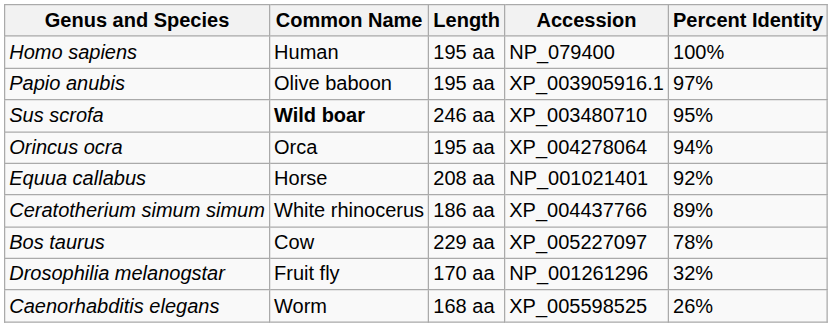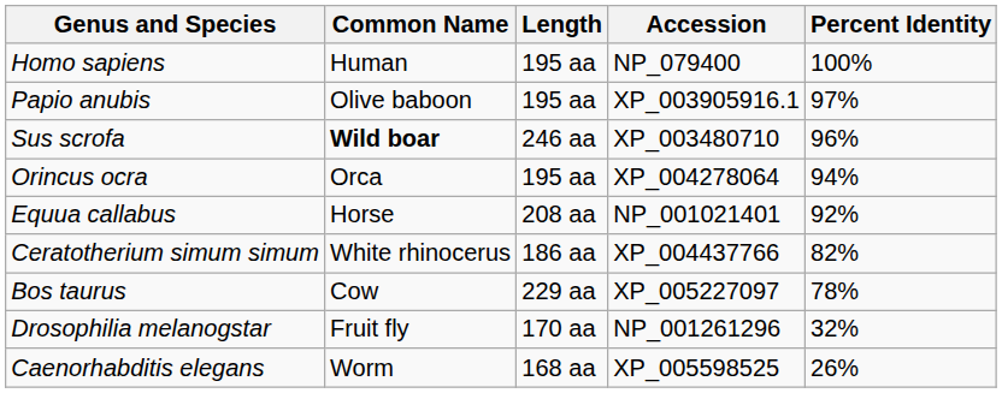 <table class="wikitable">
 <tr>
 <th>Genus and Species</th>
 <th>Common Name</th>
 <th>Length</th>
 <th>Accession</th>
 <th>Percent Identity</th>
 </tr>
 <tr>
 <td><em>Homo sapiens</em></td>
 <td>Human</td>
 <td>195 aa</td>
 <td>NP_079400</td>
 <td>100%</td>
 </tr>
 <tr>
 <td><em>Papio anubis</em></td>
 <td>Olive baboon</td>
 <td>195 aa</td>
 <td>XP_003905916.1</td>
 <td>97%</td>
 </tr>
 <tr>
 <td><em>Sus scrofa</em></td>
 <td><strong>Wild boar</strong></td>
 <td>246 aa</td>
 <td>XP_003480710</td>
-<td>95%</td>
+<td>96%</td>
 </tr>
 <tr>
 <td><em>Orincus ocra</em></td>
 <td>Orca</td>
 <td>195 aa</td>
 <td>XP_004278064</td>
 <td>94%</td>
 </tr>
 <tr>
 <td><em>Equua callabus</em></td>
 <td>Horse</td>
 <td>208 aa</td>
 <td>NP_001021401</td>
 <td>92%</td>
 </tr>
 <tr>
 <td><em>Ceratotherium simum simum</em></td>
 <td>White rhinocerus</td>
 <td>186 aa</td>
 <td>XP_004437766</td>
-<td>89%</td>
+<td>82%</td>
 </tr>
 <tr>
 <td><em>Bos taurus</em></td>
 <td>Cow</td>
 <td>229 aa</td>
 <td>XP_005227097</td>
 <td>78%</td>
 </tr>
 <tr>
 <td><em>Drosophilia melanogstar</em></td>
 <td>Fruit fly</td>
 <td>170 aa</td>
 <td>NP_001261296</td>
 <td>32%</td>
 </tr>
 <tr>
 <td><em>Caenorhabditis elegans</em></td>
 <td>Worm</td>
 <td>168 aa</td>
 <td>XP_005598525</td>
 <td>26%</td>
 </tr>
 </table>
